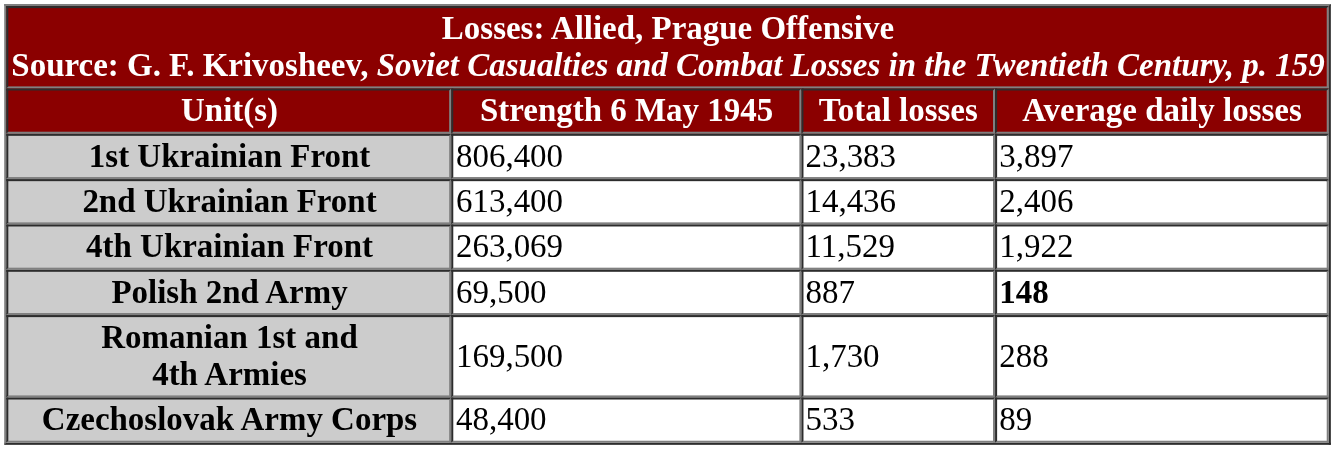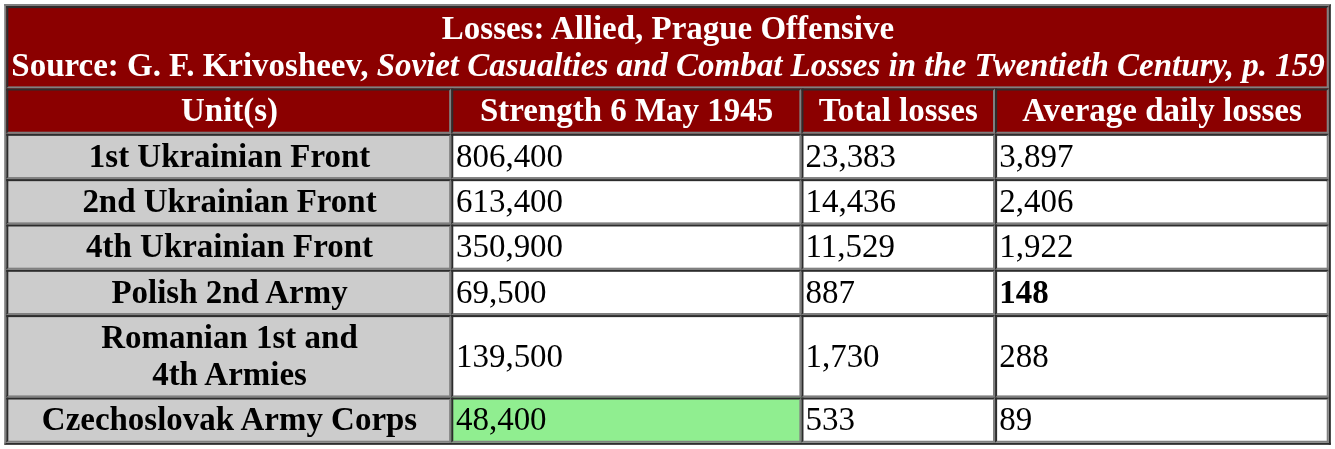 <table style="float: right;" border="1" cellpadding="1" cellspacing="0" style="font-size: 85%; border: gray solid 1px; border-collapse: collapse; text-align: center;">
 <tr style="background-color:DarkRed; color:white;">
 <th colspan="5">Losses: Allied, Prague Offensive<br>Source: G. F. Krivosheev, <em>Soviet Casualties and Combat Losses in the Twentieth Century, p. 159</em></th>
 </tr>
 <tr>
 </tr>
 <tr style="background-color:DarkRed; color:white;">
 <th>Unit(s)</th>
 <th>Strength 6 May 1945</th>
 <th>Total losses</th>
 <th>Average daily losses</th>
 </tr>
 <tr>
 <th ROWSPAN=1 style="background:#ccc;" style="border-bottom:1px solid gray;">1st Ukrainian Front</th>
 <td>806,400</td>
 <td>23,383</td>
 <td>3,897</td>
 </tr>
 <tr>
 <th ROWSPAN=1 style="background:#ccc;" style="border-bottom:1px solid gray;">2nd Ukrainian Front</th>
 <td>613,400</td>
 <td>14,436</td>
 <td>2,406</td>
 </tr>
 <tr>
 <th ROWSPAN=1 style="background:#ccc;" style="border-bottom:1px solid gray;">4th Ukrainian Front</th>
-<td>263,069</td>
+<td>350,900</td>
 <td>11,529</td>
 <td>1,922</td>
 </tr>
 <tr>
 <th ROWSPAN=1 style="background:#ccc;" style="border-bottom:1px solid gray;">Polish 2nd Army</th>
 <td>69,500</td>
 <td>887</td>
 <td><strong>148</strong></td>
 </tr>
 <tr>
 <th ROWSPAN=1 style="background:#ccc;" style="border-bottom:1px solid gray;">Romanian 1st and<br>4th Armies</th>
-<td>169,500</td>
+<td>139,500</td>
 <td>1,730</td>
 <td>288</td>
 </tr>
 <tr>
 <th ROWSPAN=1 style="background:#ccc;" style="border-bottom:1px solid gray;">Czechoslovak Army Corps</th>
-<td>48,400</td>
+<td style="background: lightgreen;">48,400</td>
 <td>533</td>
 <td>89</td>
 </tr>
 <tr>
 </tr>
 </table>
